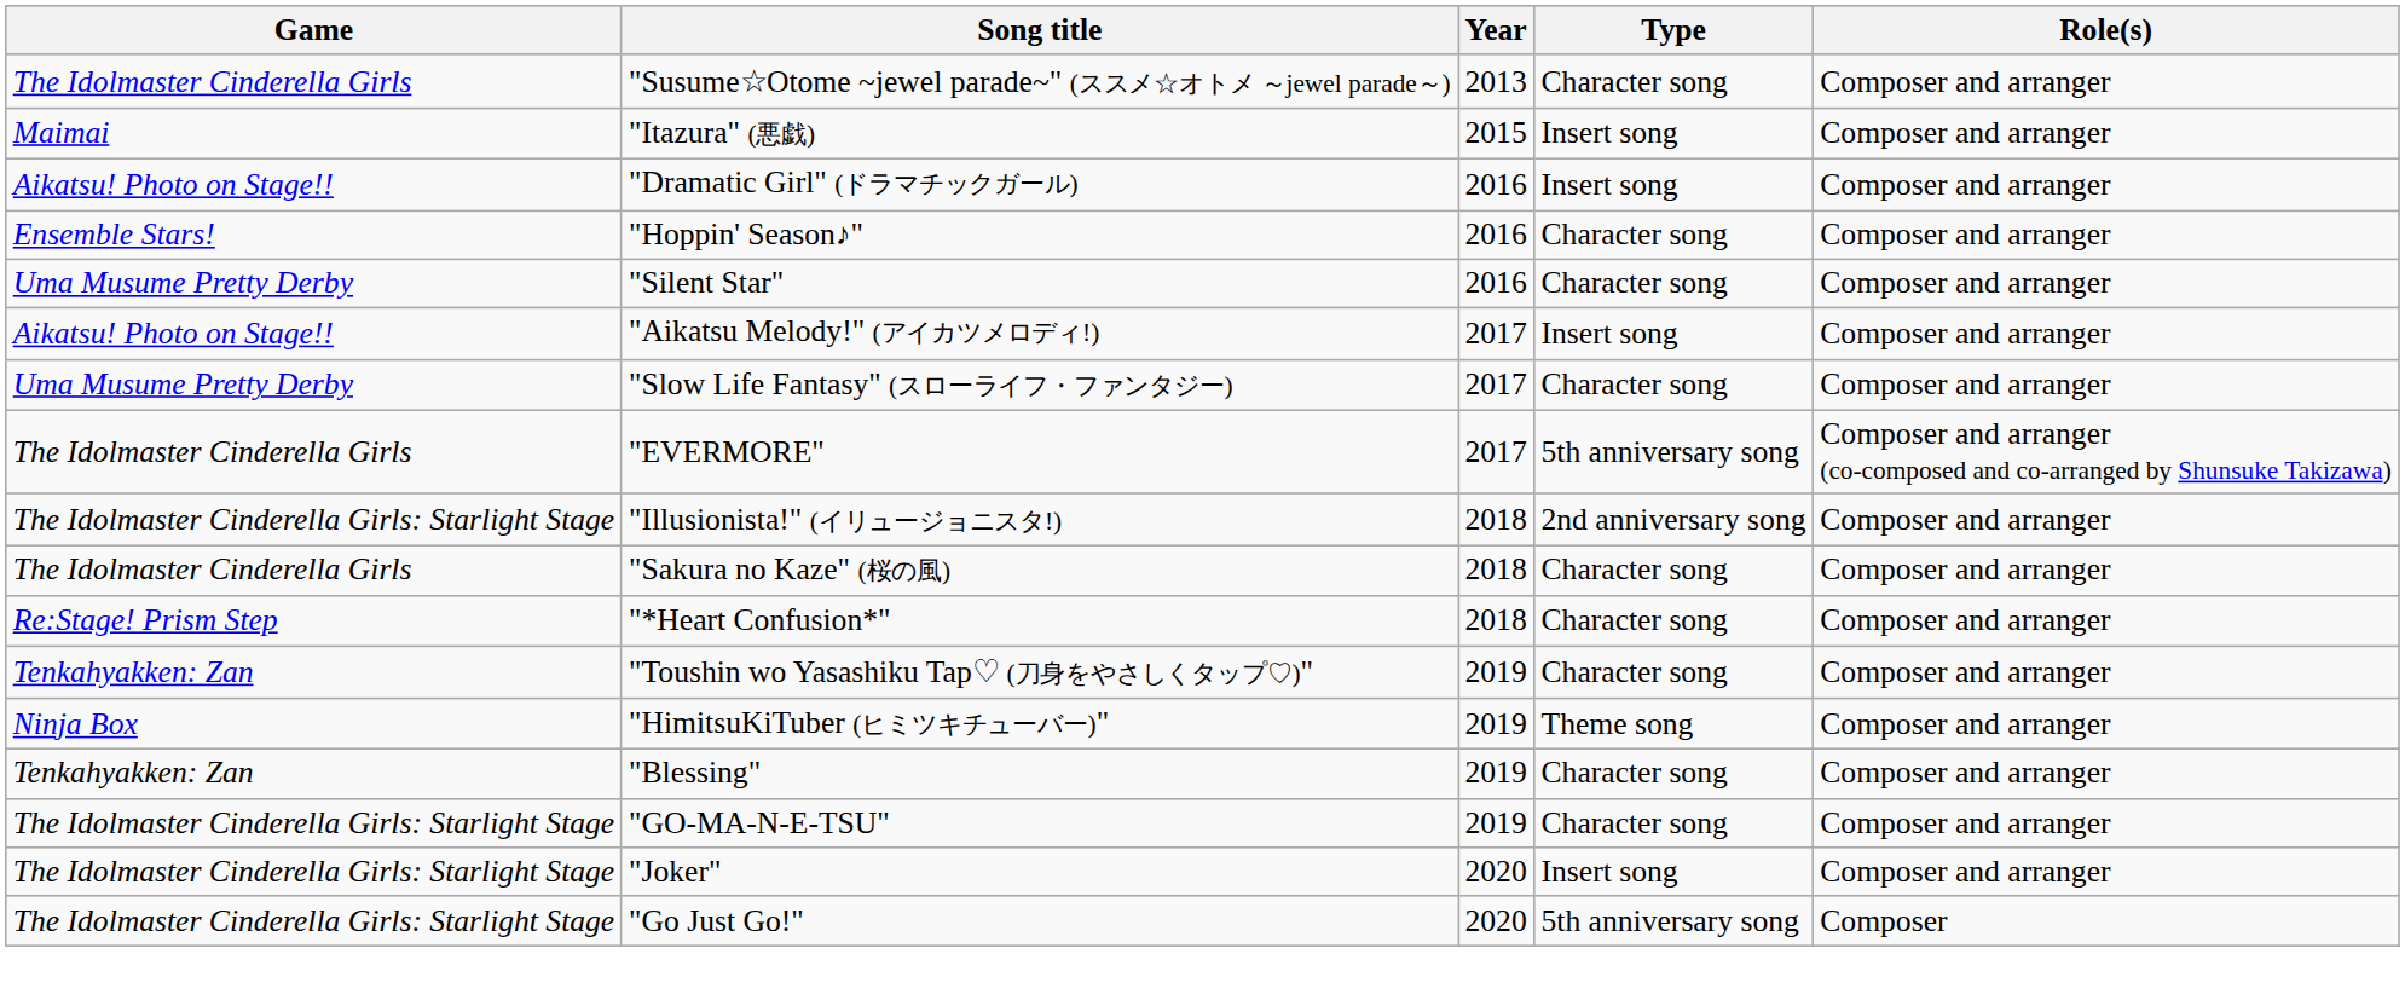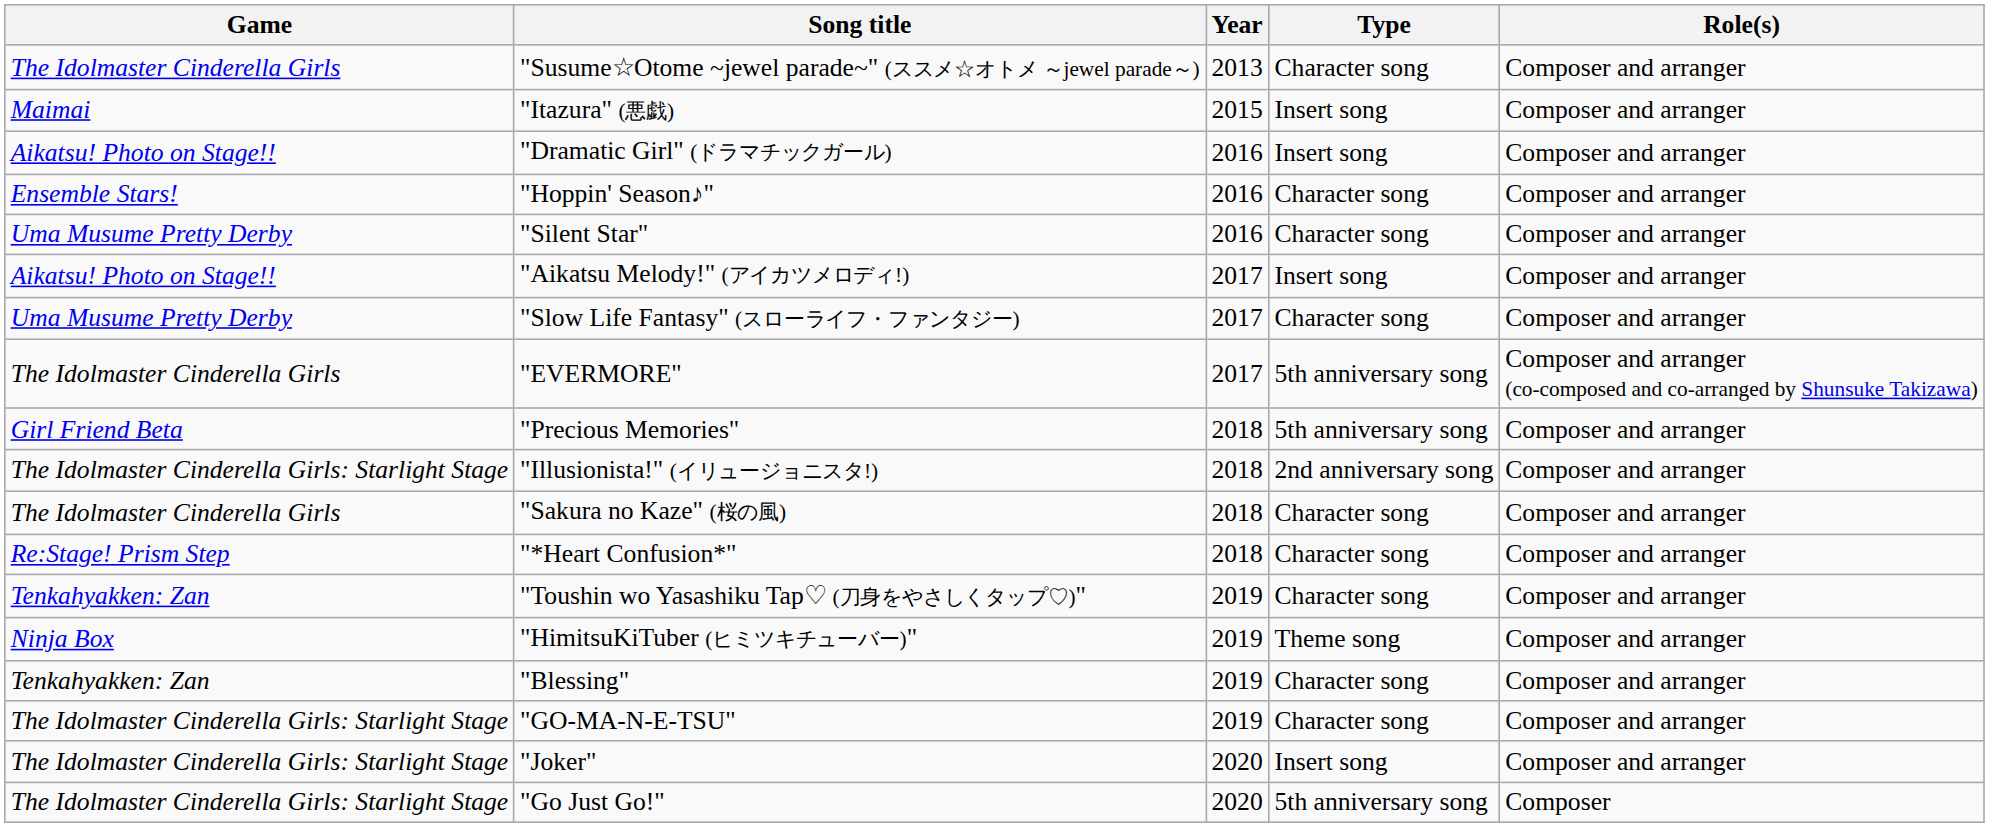 <table class="wikitable">
 <tr>
 <th>Game</th>
 <th>Song title</th>
 <th>Year</th>
 <th>Type</th>
 <th>Role(s)</th>
 </tr>
 <tr>
 <td><em><a href='#'>The Idolmaster Cinderella Girls</a></em></td>
 <td>"Susume☆Otome ~jewel parade~" <small>(ススメ☆オトメ ～jewel parade～)</small></td>
 <td>2013</td>
 <td>Character song</td>
 <td>Composer and arranger</td>
 </tr>
 <tr>
 <td><em><a href='#'>Maimai</a></em></td>
 <td>"Itazura" <small>(悪戯)</small></td>
 <td>2015</td>
 <td>Insert song</td>
 <td>Composer and arranger</td>
 </tr>
 <tr>
 <td><em><a href='#'>Aikatsu! Photo on Stage!!</a></em></td>
 <td>"Dramatic Girl" <small>(ドラマチックガール)</small></td>
 <td>2016</td>
 <td>Insert song</td>
 <td>Composer and arranger</td>
 </tr>
 <tr>
 <td><em><a href='#'>Ensemble Stars!</a></em></td>
 <td>"Hoppin' Season♪"</td>
 <td>2016</td>
 <td>Character song</td>
 <td>Composer and arranger</td>
 </tr>
 <tr>
 <td><em><a href='#'>Uma Musume Pretty Derby</a></em></td>
 <td>"Silent Star"</td>
 <td>2016</td>
 <td>Character song</td>
 <td>Composer and arranger</td>
 </tr>
 <tr>
 <td><em><a href='#'>Aikatsu! Photo on Stage!!</a></em></td>
 <td>"Aikatsu Melody!" <small>(アイカツメロディ!)</small></td>
 <td>2017</td>
 <td>Insert song</td>
 <td>Composer and arranger</td>
 </tr>
 <tr>
 <td><em><a href='#'>Uma Musume Pretty Derby</a></em></td>
 <td>"Slow Life Fantasy" <small>(スローライフ・ファンタジー)</small></td>
 <td>2017</td>
 <td>Character song</td>
 <td>Composer and arranger</td>
 </tr>
 <tr>
 <td><em>The Idolmaster Cinderella Girls</em></td>
 <td>"EVERMORE"</td>
 <td>2017</td>
 <td>5th anniversary song</td>
 <td>Composer and arranger<br><small>(co-composed and co-arranged by <a href='#'>Shunsuke Takizawa</a>)</small></td>
+</tr>
+<tr>
+<td><em><a href='#'>Girl Friend Beta</a></em></td>
+<td>"Precious Memories"</td>
+<td>2018</td>
+<td>5th anniversary song</td>
+<td>Composer and arranger</td>
 </tr>
 <tr>
 <td><em>The Idolmaster Cinderella Girls: Starlight Stage</em></td>
 <td>"Illusionista!" <small>(イリュージョニスタ!)</small></td>
 <td>2018</td>
 <td>2nd anniversary song</td>
 <td>Composer and arranger</td>
 </tr>
 <tr>
 <td><em>The Idolmaster Cinderella Girls</em></td>
 <td>"Sakura no Kaze" <small>(桜の風)</small></td>
 <td>2018</td>
 <td>Character song</td>
 <td>Composer and arranger</td>
 </tr>
 <tr>
 <td><em><a href='#'>Re:Stage! Prism Step</a></em></td>
 <td>"*Heart Confusion*"</td>
 <td>2018</td>
 <td>Character song</td>
 <td>Composer and arranger</td>
 </tr>
 <tr>
 <td><em><a href='#'>Tenkahyakken: Zan</a></em></td>
 <td>"Toushin wo Yasashiku Tap♡ <small>(刀身をやさしくタップ♡)</small>"</td>
 <td>2019</td>
 <td>Character song</td>
 <td>Composer and arranger</td>
 </tr>
 <tr>
 <td><em><a href='#'>Ninja Box</a></em></td>
 <td>"HimitsuKiTuber <small>(ヒミツキチューバー)</small>"</td>
 <td>2019</td>
 <td>Theme song</td>
 <td>Composer and arranger</td>
 </tr>
 <tr>
 <td><em>Tenkahyakken: Zan</em></td>
 <td>"Blessing"</td>
 <td>2019</td>
 <td>Character song</td>
 <td>Composer and arranger</td>
 </tr>
 <tr>
 <td><em>The Idolmaster Cinderella Girls: Starlight Stage</em></td>
 <td>"GO-MA-N-E-TSU"</td>
 <td>2019</td>
 <td>Character song</td>
 <td>Composer and arranger</td>
 </tr>
 <tr>
 <td><em>The Idolmaster Cinderella Girls: Starlight Stage</em></td>
 <td>"Joker"</td>
 <td>2020</td>
 <td>Insert song</td>
 <td>Composer and arranger</td>
 </tr>
 <tr>
 <td><em>The Idolmaster Cinderella Girls: Starlight Stage</em></td>
 <td>"Go Just Go!"</td>
 <td>2020</td>
 <td>5th anniversary song</td>
 <td>Composer</td>
 </tr>
 <tr>
 </tr>
 </table>
